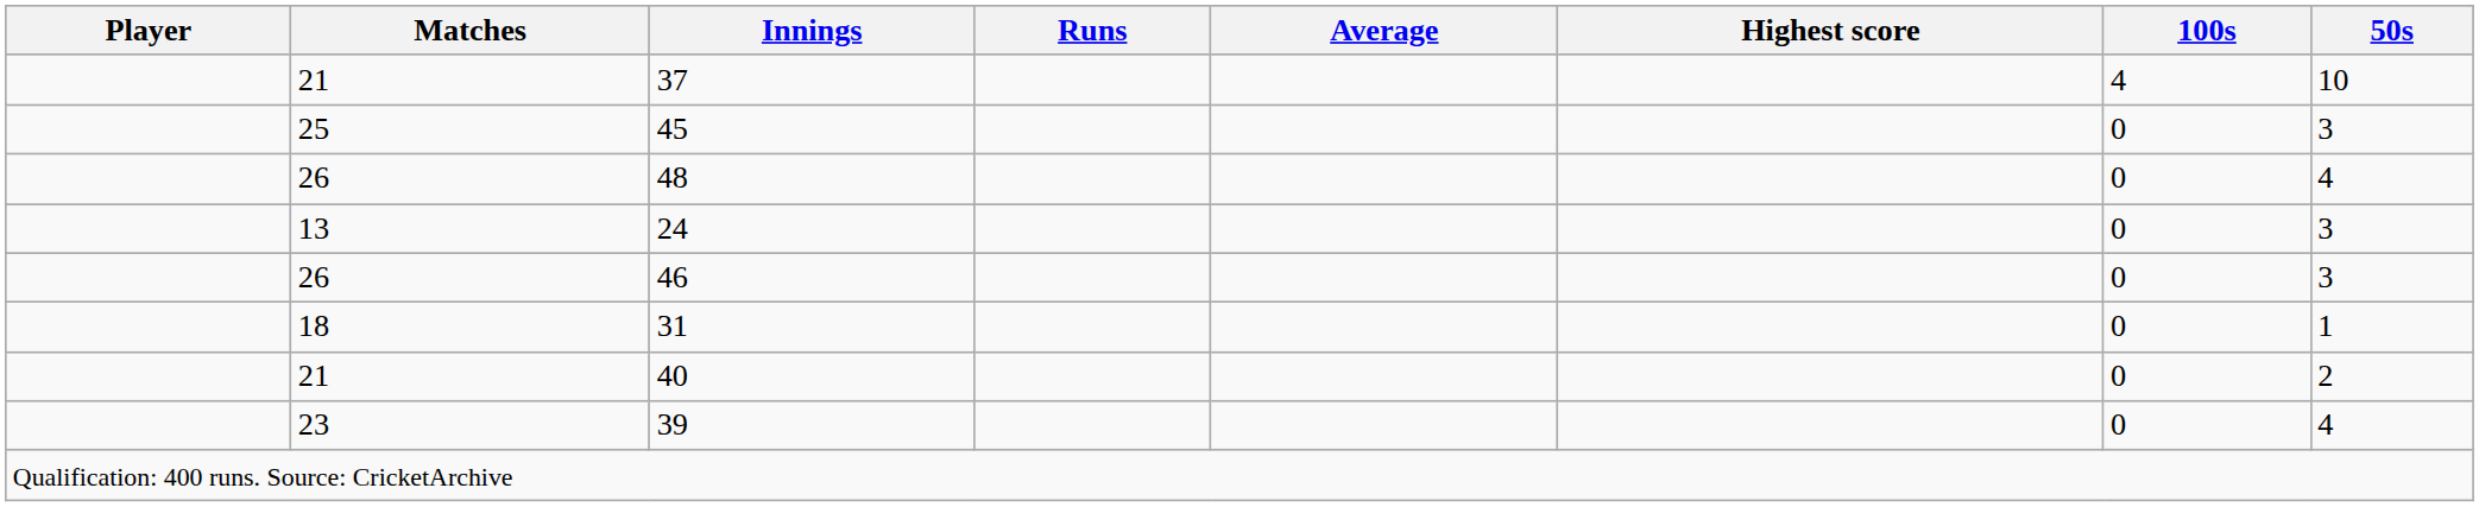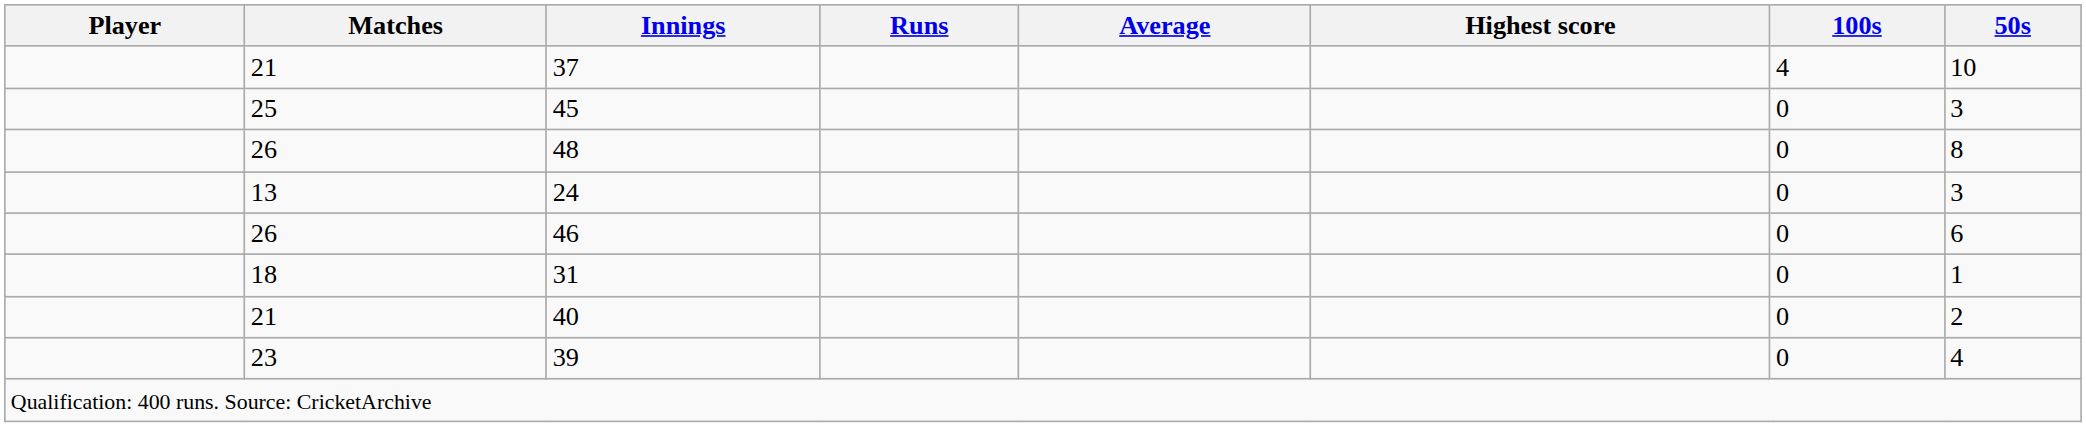 <table class="wikitable sortable" style="width:80%;">
 <tr>
 <th>Player</th>
 <th>Matches</th>
 <th><a href='#'>Innings</a></th>
 <th><a href='#'>Runs</a></th>
 <th><a href='#'>Average</a></th>
 <th>Highest score</th>
 <th><a href='#'>100s</a></th>
 <th><a href='#'>50s</a></th>
 </tr>
 <tr>
 <td></td>
 <td>21</td>
 <td>37</td>
 <td></td>
 <td></td>
 <td></td>
 <td>4</td>
 <td>10</td>
 </tr>
 <tr>
 <td></td>
 <td>25</td>
 <td>45</td>
 <td></td>
 <td></td>
 <td></td>
 <td>0</td>
 <td>3</td>
 </tr>
 <tr>
 <td></td>
 <td>26</td>
 <td>48</td>
 <td></td>
 <td></td>
 <td></td>
 <td>0</td>
-<td>4</td>
+<td>8</td>
 </tr>
 <tr>
 <td></td>
 <td>13</td>
 <td>24</td>
 <td></td>
 <td></td>
 <td></td>
 <td>0</td>
 <td>3</td>
 </tr>
 <tr>
 <td></td>
 <td>26</td>
 <td>46</td>
 <td></td>
 <td></td>
 <td></td>
 <td>0</td>
-<td>3</td>
+<td>6</td>
 </tr>
 <tr>
 <td></td>
 <td>18</td>
 <td>31</td>
 <td></td>
 <td></td>
 <td></td>
 <td>0</td>
 <td>1</td>
 </tr>
 <tr>
 <td></td>
 <td>21</td>
 <td>40</td>
 <td></td>
 <td></td>
 <td></td>
 <td>0</td>
 <td>2</td>
 </tr>
 <tr>
 <td></td>
 <td>23</td>
 <td>39</td>
 <td></td>
 <td></td>
 <td></td>
 <td>0</td>
 <td>4</td>
 </tr>
 <tr class="unsortable">
 <td colspan="8"><small>Qualification: 400 runs.  Source: CricketArchive</small></td>
 </tr>
 </table>
